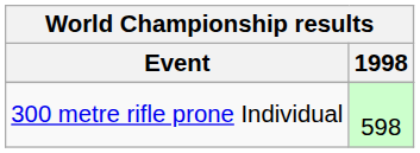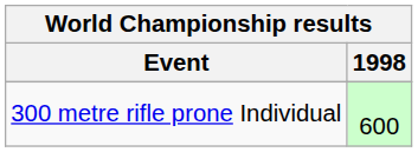 <table class="wikitable" style="text-align: center">
 <tr>
 <th colspan=3>World Championship results</th>
 </tr>
 <tr>
 <th>Event</th>
 <th>1998</th>
 </tr>
 <tr>
 </tr>
 <tr>
 <td align=left><a href='#'>300 metre rifle prone</a> Individual</td>
-<td style="background: #ccffcc"> <br>598</td>
+<td style="background: #ccffcc"> <br>600</td>
 </tr>
 </table>
